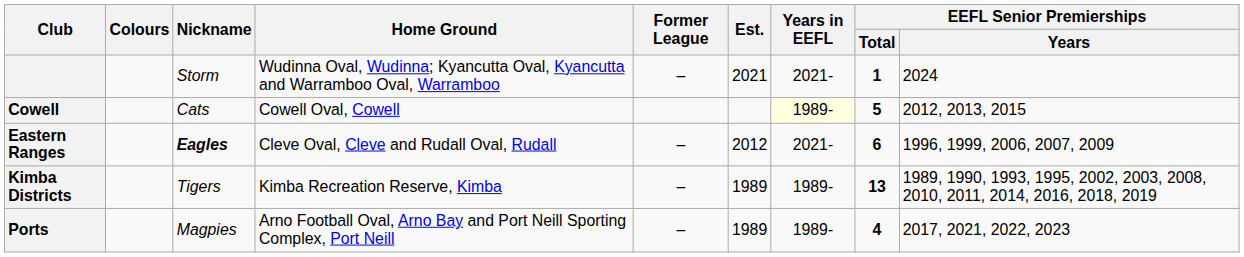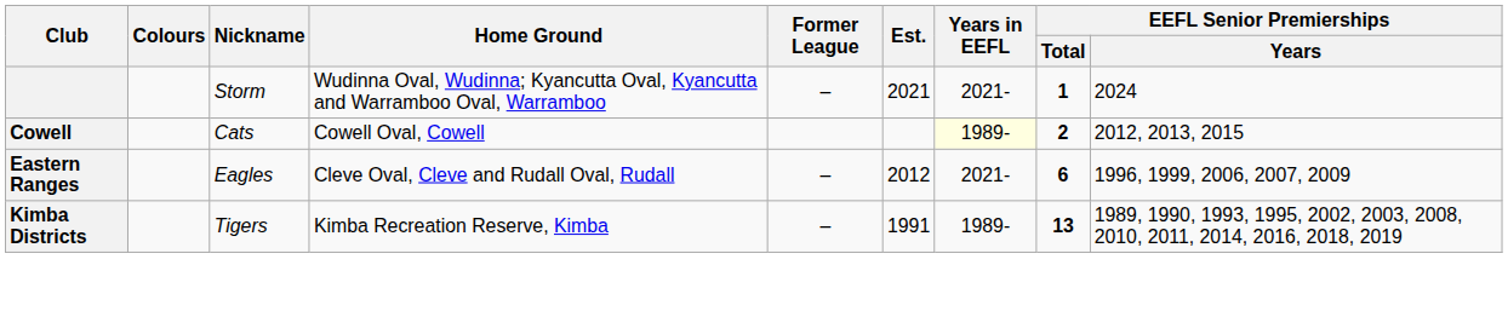 <table class="wikitable sortable">
 <tr>
 <th rowspan="2">Club</th>
 <th rowspan="2">Colours</th>
 <th rowspan="2">Nickname</th>
 <th rowspan="2">Home Ground</th>
 <th rowspan="2">Former League</th>
 <th rowspan="2">Est.</th>
 <th rowspan="2">Years in EEFL</th>
 <th colspan="2">EEFL Senior Premierships</th>
 </tr>
 <tr>
 <th>Total</th>
 <th>Years</th>
 </tr>
 <tr>
 <th style="text-align:left"></th>
 <td></td>
 <td><em>Storm</em></td>
 <td>Wudinna Oval, <a href='#'>Wudinna</a>; Kyancutta Oval, <a href='#'>Kyancutta</a> and Warramboo Oval, <a href='#'>Warramboo</a></td>
 <td align="center">–</td>
 <td align="center">2021</td>
 <td align="center">2021-</td>
 <td align="center"><strong>1</strong></td>
 <td>2024</td>
 </tr>
 <tr>
 <th style="text-align:left">Cowell</th>
 <td></td>
 <td><em>Cats</em></td>
 <td>Cowell Oval, <a href='#'>Cowell</a></td>
 <td align="center"></td>
 <td align="center"></td>
 <td align="center" style="background: lightyellow;">1989-</td>
-<td align="center"><strong>5</strong></td>
+<td align="center"><strong>2</strong></td>
 <td>2012, 2013, 2015</td>
 </tr>
 <tr>
 <th style="text-align:left">Eastern Ranges</th>
 <td></td>
-<td><strong><em>Eagles</em></strong></td>
+<td><em>Eagles</em></td>
 <td>Cleve Oval, <a href='#'>Cleve</a> and Rudall Oval, <a href='#'>Rudall</a></td>
 <td align="center">–</td>
 <td align="center">2012</td>
 <td align="center">2021-</td>
 <td align="center"><strong>6</strong></td>
 <td>1996, 1999, 2006, 2007, 2009</td>
 </tr>
 <tr>
 <th style="text-align:left">Kimba Districts</th>
 <td></td>
 <td><em>Tigers</em></td>
 <td>Kimba Recreation Reserve, <a href='#'>Kimba</a></td>
 <td align="center">–</td>
-<td align="center">1989</td>
+<td align="center">1991</td>
 <td align="center">1989-</td>
 <td align="center"><strong>13</strong></td>
 <td>1989, 1990, 1993, 1995, 2002, 2003, 2008, 2010, 2011, 2014, 2016, 2018, 2019</td>
 </tr>
-<tr>
-<th style="text-align:left">Ports</th>
-<td></td>
-<td><em>Magpies</em></td>
-<td>Arno Football Oval, <a href='#'>Arno Bay</a> and Port Neill Sporting Complex, <a href='#'>Port Neill</a></td>
-<td align="center">–</td>
-<td align="center">1989</td>
-<td align="center">1989-</td>
-<td align="center"><strong>4</strong></td>
-<td>2017, 2021, 2022, 2023</td>
-</tr>
 </table>
